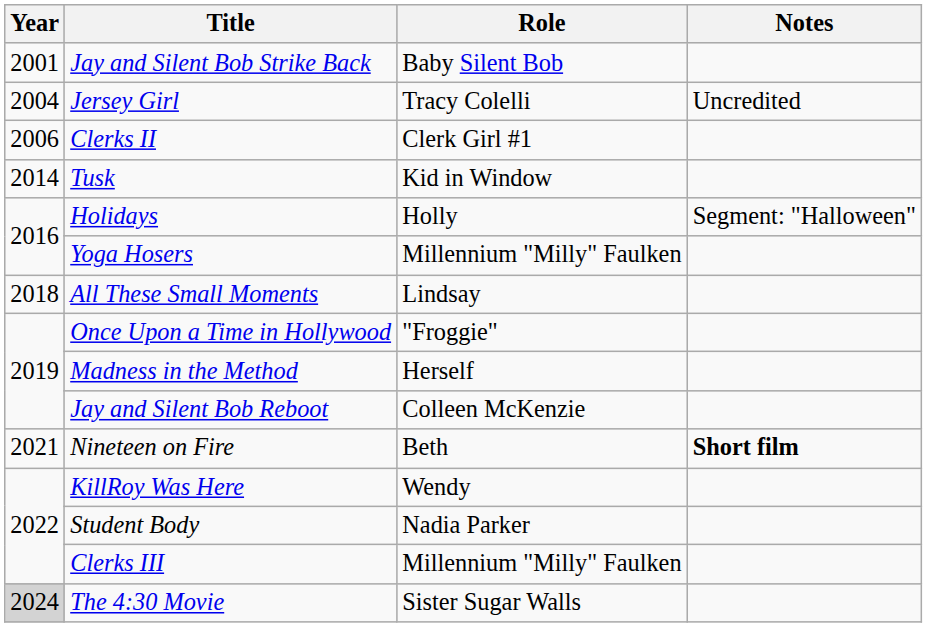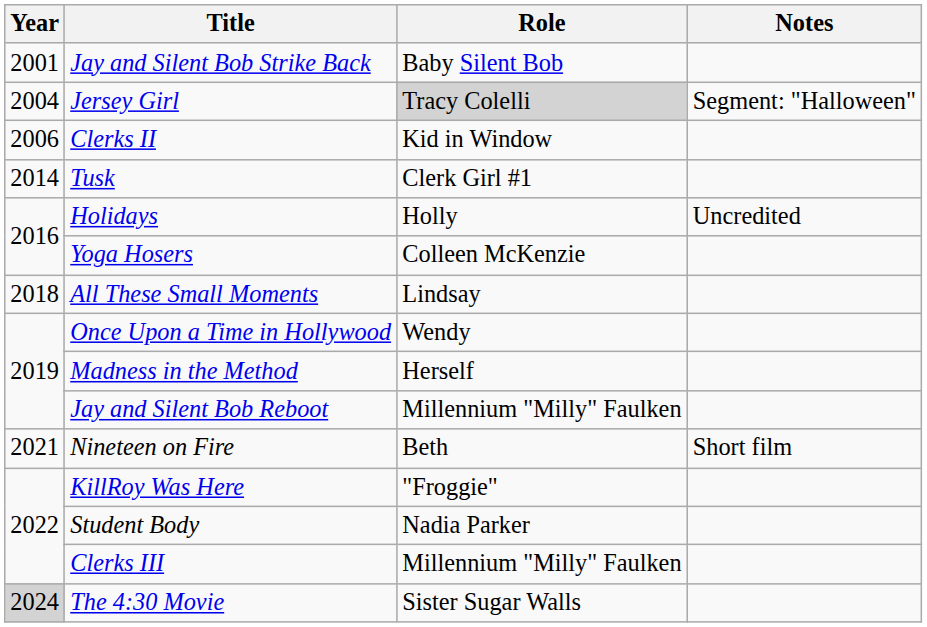 <table class="wikitable sortable">
 <tr>
 <th>Year</th>
 <th>Title</th>
 <th>Role</th>
 <th class="unsortable">Notes</th>
 </tr>
 <tr>
 <td>2001</td>
 <td><em><a href='#'>Jay and Silent Bob Strike Back</a></em></td>
 <td>Baby <a href='#'>Silent Bob</a></td>
 <td></td>
 </tr>
 <tr>
 <td>2004</td>
 <td><em><a href='#'>Jersey Girl</a></em></td>
-<td>Tracy Colelli</td>
-<td>Uncredited</td>
+<td style="background: lightgrey;">Tracy Colelli</td>
+<td>Segment: "Halloween"</td>
 </tr>
 <tr>
 <td>2006</td>
 <td><em><a href='#'>Clerks II</a></em></td>
-<td>Clerk Girl #1</td>
+<td>Kid in Window</td>
 <td></td>
 </tr>
 <tr>
 <td>2014</td>
 <td><em><a href='#'>Tusk</a></em></td>
-<td>Kid in Window</td>
+<td>Clerk Girl #1</td>
 <td></td>
 </tr>
 <tr>
 <td rowspan="2">2016</td>
 <td><em><a href='#'>Holidays</a></em></td>
 <td>Holly</td>
-<td>Segment: "Halloween"</td>
+<td>Uncredited</td>
 </tr>
 <tr>
 <td><em><a href='#'>Yoga Hosers</a></em></td>
-<td>Millennium "Milly" Faulken</td>
+<td>Colleen McKenzie</td>
 <td></td>
 </tr>
 <tr>
 <td>2018</td>
 <td><em><a href='#'>All These Small Moments</a></em></td>
 <td>Lindsay</td>
 <td></td>
 </tr>
 <tr>
 <td rowspan="3">2019</td>
 <td><em><a href='#'>Once Upon a Time in Hollywood</a></em></td>
-<td>"Froggie"</td>
+<td>Wendy</td>
 <td></td>
 </tr>
 <tr>
 <td><em><a href='#'>Madness in the Method</a></em></td>
 <td>Herself</td>
 <td></td>
 </tr>
 <tr>
 <td><em><a href='#'>Jay and Silent Bob Reboot</a></em></td>
-<td>Colleen McKenzie</td>
+<td>Millennium "Milly" Faulken</td>
 <td></td>
 </tr>
 <tr>
 <td>2021</td>
 <td><em>Nineteen on Fire</em></td>
 <td>Beth</td>
-<td><strong>Short film</strong></td>
+<td>Short film</td>
 </tr>
 <tr>
 <td rowspan="3">2022</td>
 <td><em><a href='#'>KillRoy Was Here</a></em></td>
-<td>Wendy</td>
+<td>"Froggie"</td>
 <td></td>
 </tr>
 <tr>
 <td><em>Student Body</em></td>
 <td>Nadia Parker</td>
 <td></td>
 </tr>
 <tr>
 <td><em><a href='#'>Clerks III</a></em></td>
 <td>Millennium "Milly" Faulken</td>
 <td></td>
 </tr>
 <tr>
 <td style="background: lightgrey;">2024</td>
 <td><em><a href='#'>The 4:30 Movie</a></em></td>
 <td>Sister Sugar Walls</td>
 <td></td>
 </tr>
 </table>
